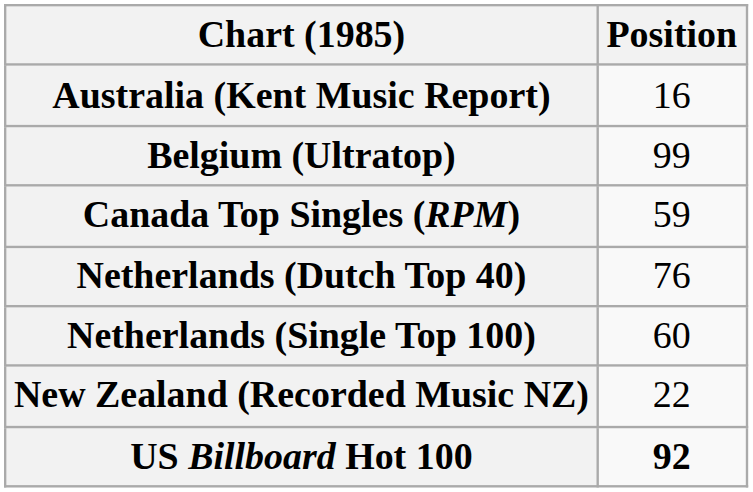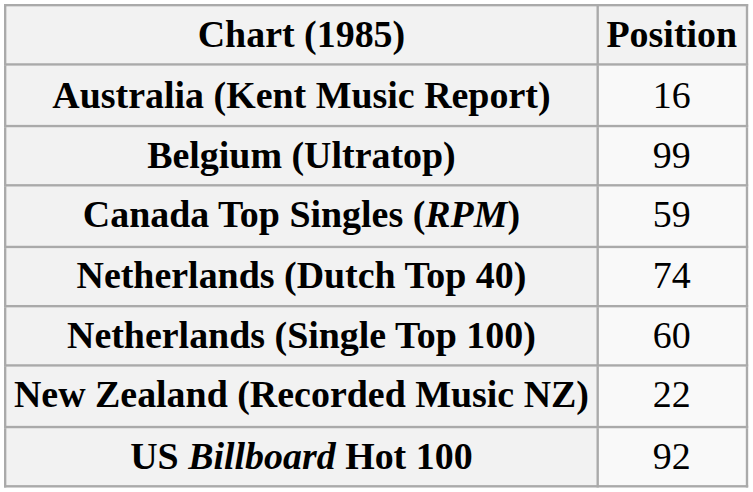 <table class="wikitable sortable plainrowheaders">
 <tr>
 <th>Chart (1985)</th>
 <th>Position</th>
 </tr>
 <tr>
 <th scope="row">Australia (Kent Music Report)</th>
 <td style="text-align:center;">16</td>
 </tr>
 <tr>
 <th scope="row">Belgium (Ultratop)</th>
 <td style="text-align:center;">99</td>
 </tr>
 <tr>
 <th scope="row">Canada Top Singles (<em>RPM</em>)</th>
 <td style="text-align:center;">59</td>
 </tr>
 <tr>
 <th scope="row">Netherlands (Dutch Top 40)</th>
-<td style="text-align:center;">76</td>
+<td style="text-align:center;">74</td>
 </tr>
 <tr>
 <th scope="row">Netherlands (Single Top 100)</th>
 <td style="text-align:center;">60</td>
 </tr>
 <tr>
 <th scope="row">New Zealand (Recorded Music NZ)</th>
 <td style="text-align:center;">22</td>
 </tr>
 <tr>
 <th scope="row">US <em>Billboard</em> Hot 100</th>
-<td style="text-align:center;"><strong>92</strong></td>
+<td style="text-align:center;">92</td>
 </tr>
 </table>
